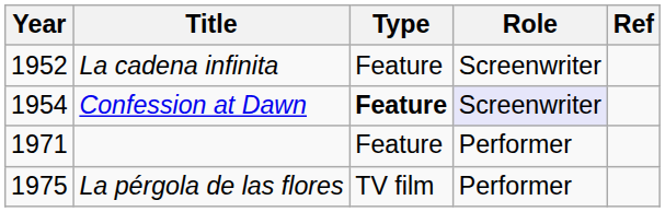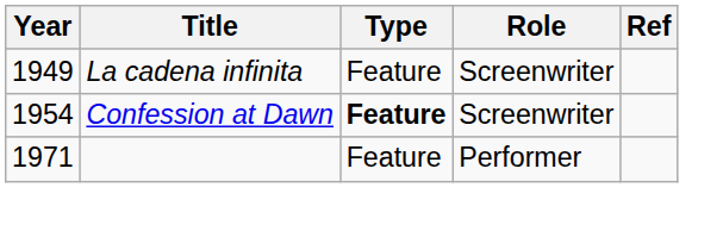 <table class="wikitable">
 <tr>
 <th>Year</th>
 <th>Title</th>
 <th>Type</th>
 <th>Role</th>
 <th>Ref</th>
 </tr>
 <tr>
-<td>1952</td>
+<td>1949</td>
 <td><em>La cadena infinita</em></td>
 <td>Feature</td>
 <td>Screenwriter</td>
 <td></td>
 </tr>
 <tr>
 <td>1954</td>
 <td><em><a href='#'>Confession at Dawn</a></em></td>
 <td><strong>Feature</strong></td>
-<td style="background: lavender;">Screenwriter</td>
+<td>Screenwriter</td>
 <td></td>
 </tr>
 <tr>
 <td>1971</td>
 <td><em></em></td>
 <td>Feature</td>
 <td>Performer</td>
 <td></td>
 </tr>
-<tr>
-<td>1975</td>
-<td><em>La pérgola de las flores</em></td>
-<td>TV film</td>
-<td>Performer</td>
-<td></td>
-</tr>
 </table>
